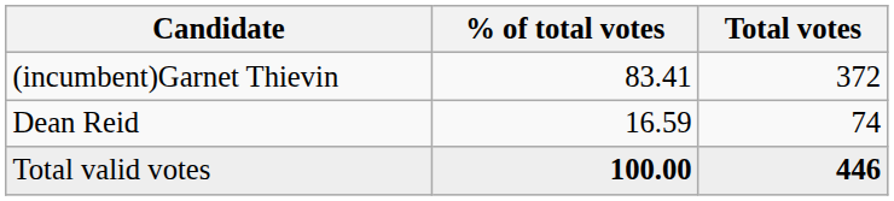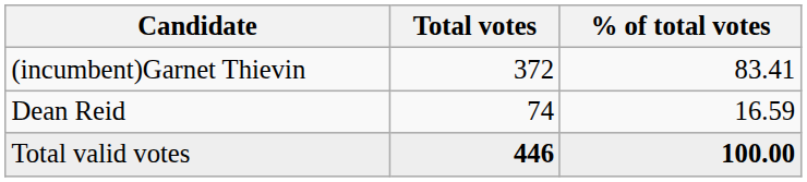 <table class="wikitable" width="475">
 <tr>
 <th align="left">Candidate</th>
+<th align="right">Total votes</th>
 <th align="right">% of total votes</th>
-<th align="right">Total votes</th>
 </tr>
 <tr>
 <td align="left">(incumbent)Garnet Thievin</td>
+<td align="right">372</td>
 <td align="right">83.41</td>
-<td align="right">372</td>
 </tr>
 <tr>
 <td align="left">Dean Reid</td>
+<td align="right">74</td>
 <td align="right">16.59</td>
-<td align="right">74</td>
 </tr>
 <tr bgcolor="#EEEEEE">
 <td align="left">Total valid votes</td>
+<td align="right"><strong>446</strong></td>
 <td align="right"><strong>100.00</strong></td>
-<td align="right"><strong>446</strong></td>
 </tr>
 </table>
